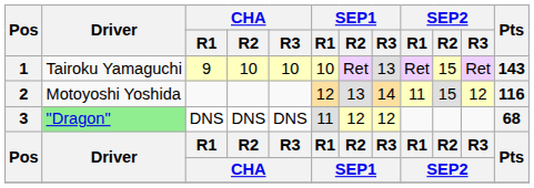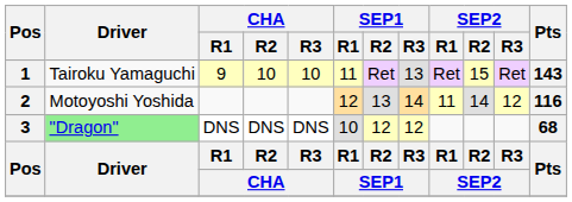 <table class="wikitable" style="font-size: 85%; text-align: center;">
 <tr valign="top">
 <th rowspan="2" valign="middle">Pos</th>
 <th rowspan="2" valign="middle">Driver</th>
 <th colspan=3><a href='#'>CHA</a><br></th>
 <th colspan=3><a href='#'>SEP1</a><br></th>
 <th colspan=3><a href='#'>SEP2</a><br></th>
 <th rowspan="2" valign="middle">Pts</th>
 </tr>
 <tr>
 <th>R1</th>
 <th>R2</th>
 <th>R3</th>
 <th>R1</th>
 <th>R2</th>
 <th>R3</th>
 <th>R1</th>
 <th>R2</th>
 <th>R3</th>
 </tr>
 <tr>
 <th>1</th>
 <td align="left"> Tairoku Yamaguchi</td>
 <td style="background:#FFFFBF;">9</td>
 <td style="background:#FFFFBF;">10</td>
 <td style="background:#FFFFBF;">10</td>
-<td style="background:#FFFFBF;">10</td>
+<td style="background:#FFFFBF;">11</td>
 <td style="background:#EFCFFF;">Ret</td>
 <td style="background:#DFDFDF;">13</td>
 <td style="background:#EFCFFF;">Ret</td>
 <td style="background:#FFFFBF;">15</td>
 <td style="background:#EFCFFF;">Ret</td>
 <th>143</th>
 </tr>
 <tr>
 <th>2</th>
 <td align="left"> Motoyoshi Yoshida</td>
 <td></td>
 <td></td>
 <td></td>
 <td style="background:#FFDF9F;">12</td>
 <td style="background:#DFDFDF;">13</td>
 <td style="background:#FFDF9F;">14</td>
 <td style="background:#FFFFBF;">11</td>
-<td style="background:#DFDFDF;">15</td>
+<td style="background:#DFDFDF;">14</td>
 <td style="background:#FFFFBF;">12</td>
 <th>116</th>
 </tr>
 <tr>
 <th>3</th>
 <td align="left" style="background: lightgreen;"> <a href='#'>"Dragon"</a></td>
 <td style="background:#ffffff;">DNS</td>
 <td style="background:#ffffff;">DNS</td>
 <td style="background:#ffffff;">DNS</td>
-<td style="background:#DFDFDF;">11</td>
+<td style="background:#DFDFDF;">10</td>
 <td style="background:#FFFFBF;">12</td>
 <td style="background:#FFFFBF;">12</td>
 <td></td>
 <td></td>
 <td></td>
 <th>68</th>
 </tr>
 <tr>
 <th rowspan="2">Pos</th>
 <th rowspan="2">Driver</th>
 <th>R1</th>
 <th>R2</th>
 <th>R3</th>
 <th>R1</th>
 <th>R2</th>
 <th>R3</th>
 <th>R1</th>
 <th>R2</th>
 <th>R3</th>
 <th rowspan="2">Pts</th>
 </tr>
 <tr>
 <th colspan="3"><a href='#'>CHA</a><br></th>
 <th colspan="3"><a href='#'>SEP1</a><br></th>
 <th colspan="3"><a href='#'>SEP2</a><br></th>
 </tr>
 <tr>
 </tr>
 </table>
